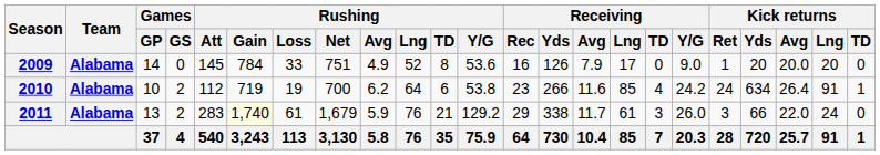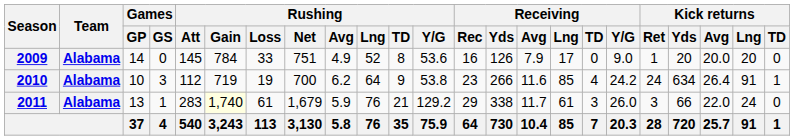 <table class=wikitable style="text-align:center;">
 <tr>
 <th rowspan="2">Season</th>
 <th rowspan="2">Team</th>
 <th colspan="2">Games</th>
 <th colspan="8">Rushing</th>
 <th colspan="6">Receiving</th>
 <th colspan="5">Kick returns</th>
 </tr>
 <tr>
 <th>GP</th>
 <th>GS</th>
 <th>Att</th>
 <th>Gain</th>
 <th>Loss</th>
 <th>Net</th>
 <th>Avg</th>
 <th>Lng</th>
 <th>TD</th>
 <th>Y/G</th>
 <th>Rec</th>
 <th>Yds</th>
 <th>Avg</th>
 <th>Lng</th>
 <th>TD</th>
 <th>Y/G</th>
 <th>Ret</th>
 <th>Yds</th>
 <th>Avg</th>
 <th>Lng</th>
 <th>TD</th>
 </tr>
 <tr>
 <th><a href='#'>2009</a></th>
 <th><a href='#'>Alabama</a></th>
 <td>14</td>
 <td>0</td>
 <td>145</td>
 <td>784</td>
 <td>33</td>
 <td>751</td>
 <td>4.9</td>
 <td>52</td>
 <td>8</td>
 <td>53.6</td>
 <td>16</td>
 <td>126</td>
 <td>7.9</td>
 <td>17</td>
 <td>0</td>
 <td>9.0</td>
 <td>1</td>
 <td>20</td>
 <td>20.0</td>
 <td>20</td>
 <td>0</td>
 </tr>
 <tr>
 <th><a href='#'>2010</a></th>
 <th><a href='#'>Alabama</a></th>
 <td>10</td>
-<td>2</td>
+<td>3</td>
 <td>112</td>
 <td>719</td>
 <td>19</td>
 <td>700</td>
 <td>6.2</td>
 <td>64</td>
-<td>6</td>
+<td>9</td>
 <td>53.8</td>
 <td>23</td>
 <td>266</td>
 <td>11.6</td>
 <td>85</td>
 <td>4</td>
 <td>24.2</td>
 <td>24</td>
 <td>634</td>
 <td>26.4</td>
 <td>91</td>
 <td>1</td>
 </tr>
 <tr>
 <th><a href='#'>2011</a></th>
 <th><a href='#'>Alabama</a></th>
 <td>13</td>
-<td>2</td>
+<td>1</td>
 <td>283</td>
 <td style="background: lightyellow;">1,740</td>
 <td>61</td>
 <td>1,679</td>
 <td>5.9</td>
 <td>76</td>
 <td>21</td>
 <td>129.2</td>
 <td>29</td>
 <td>338</td>
 <td>11.7</td>
 <td>61</td>
 <td>3</td>
 <td>26.0</td>
 <td>3</td>
 <td>66</td>
 <td>22.0</td>
 <td>24</td>
 <td>0</td>
 </tr>
 <tr>
 <th colspan="2"></th>
 <th>37</th>
 <th>4</th>
 <th>540</th>
 <th>3,243</th>
 <th>113</th>
 <th>3,130</th>
 <th>5.8</th>
 <th>76</th>
 <th>35</th>
 <th>75.9</th>
 <th>64</th>
 <th>730</th>
 <th>10.4</th>
 <th>85</th>
 <th>7</th>
 <th>20.3</th>
 <th>28</th>
 <th>720</th>
 <th>25.7</th>
 <th>91</th>
 <th>1</th>
 </tr>
 </table>
